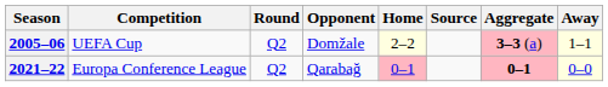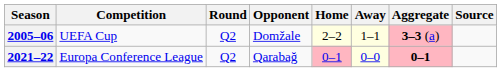 <table class="wikitable" style="text-align:center;">
 <tr>
 <th>Season</th>
 <th>Competition</th>
 <th>Round</th>
 <th>Opponent</th>
 <th>Home</th>
+<th>Away</th>
+<th>Aggregate</th>
 <th>Source</th>
-<th>Aggregate</th>
-<th>Away</th>
 </tr>
 <tr>
 <th><a href='#'>2005–06</a></th>
 <td align=left><a href='#'>UEFA Cup</a></td>
 <td><a href='#'>Q2</a></td>
 <td align=left> <a href='#'>Domžale</a></td>
 <td bgcolor=lightyellow>2–2</td>
+<td bgcolor=lightyellow>1–1</td>
+<td bgcolor=lightpink><strong>3–3</strong> (<a href='#'>a</a>)</td>
 <td style="text-align:center;"></td>
-<td bgcolor=lightpink><strong>3–3</strong> (<a href='#'>a</a>)</td>
-<td bgcolor=lightyellow>1–1</td>
 </tr>
 <tr>
 <th><a href='#'>2021–22</a></th>
 <td align=left><a href='#'>Europa Conference League</a></td>
 <td><a href='#'>Q2</a></td>
 <td align=left> <a href='#'>Qarabağ</a></td>
 <td bgcolor=lightpink><a href='#'>0–1</a></td>
+<td bgcolor=lightyellow><a href='#'>0–0</a></td>
+<td bgcolor=lightpink><strong>0–1</strong></td>
 <td style="text-align:center;"></td>
-<td bgcolor=lightpink><strong>0–1</strong></td>
-<td bgcolor=lightyellow><a href='#'>0–0</a></td>
 </tr>
 </table>
